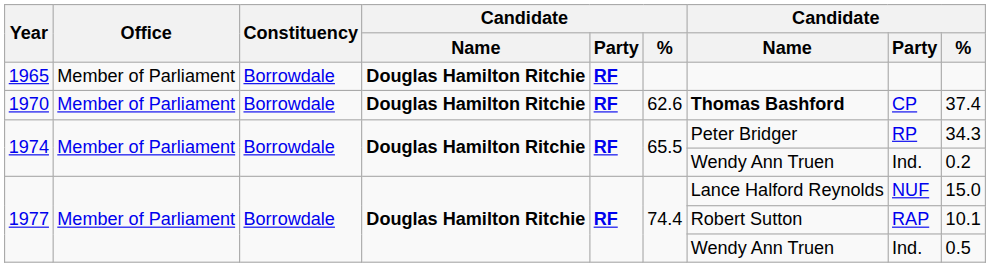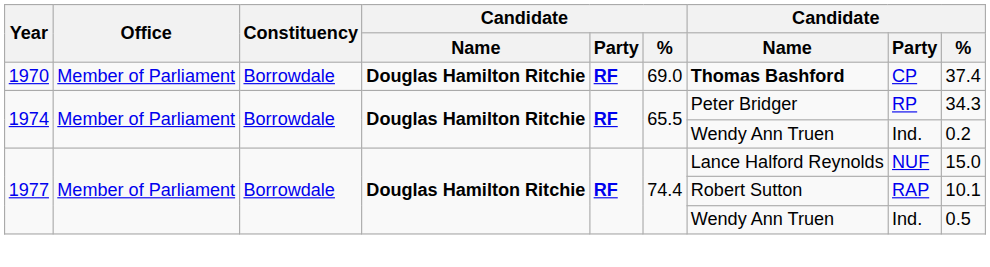 <table class="wikitable">
 <tr>
 <th rowspan="2">Year</th>
 <th rowspan="2">Office</th>
 <th rowspan="2">Constituency</th>
 <th colspan="3">Candidate</th>
 <th colspan="3">Candidate</th>
 </tr>
 <tr>
 <th>Name</th>
 <th>Party</th>
 <th>%</th>
 <th>Name</th>
 <th>Party</th>
 <th>%</th>
 </tr>
 <tr>
-<td><a href='#'>1965</a></td>
-<td>Member of Parliament</td>
-<td><a href='#'>Borrowdale</a></td>
-<td><strong>Douglas Hamilton Ritchie</strong></td>
-<td><strong><a href='#'>RF</a></strong></td>
-<td></td>
-<td></td>
-<td></td>
-<td></td>
-</tr>
-<tr>
 <td><a href='#'>1970</a></td>
 <td><a href='#'>Member of Parliament</a></td>
 <td><a href='#'>Borrowdale</a></td>
 <td><strong>Douglas Hamilton Ritchie</strong></td>
 <td><strong><a href='#'>RF</a></strong></td>
-<td>62.6</td>
+<td>69.0</td>
 <td><strong>Thomas Bashford</strong></td>
 <td><a href='#'>CP</a></td>
 <td>37.4</td>
 </tr>
 <tr>
 <td rowspan="2"><a href='#'>1974</a></td>
 <td rowspan="2"><a href='#'>Member of Parliament</a></td>
 <td rowspan="2"><a href='#'>Borrowdale</a></td>
 <td rowspan="2"><strong>Douglas Hamilton Ritchie</strong></td>
 <td rowspan="2"><strong><a href='#'>RF</a></strong></td>
 <td rowspan="2">65.5</td>
 <td>Peter Bridger</td>
 <td><a href='#'>RP</a></td>
 <td>34.3</td>
 </tr>
 <tr>
 <td>Wendy Ann Truen</td>
 <td>Ind.</td>
 <td>0.2</td>
 </tr>
 <tr>
 <td rowspan="3"><a href='#'>1977</a></td>
 <td rowspan="3"><a href='#'>Member of Parliament</a></td>
 <td rowspan="3"><a href='#'>Borrowdale</a></td>
 <td rowspan="3"><strong>Douglas Hamilton Ritchie</strong></td>
 <td rowspan="3"><strong><a href='#'>RF</a></strong></td>
 <td rowspan="3">74.4</td>
 <td>Lance Halford Reynolds</td>
 <td><a href='#'>NUF</a></td>
 <td>15.0</td>
 </tr>
 <tr>
 <td>Robert Sutton</td>
 <td><a href='#'>RAP</a></td>
 <td>10.1</td>
 </tr>
 <tr>
 <td>Wendy Ann Truen</td>
 <td>Ind.</td>
 <td>0.5</td>
 </tr>
 </table>
